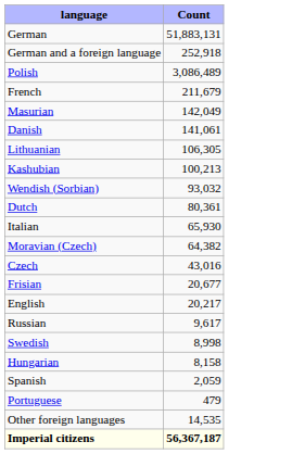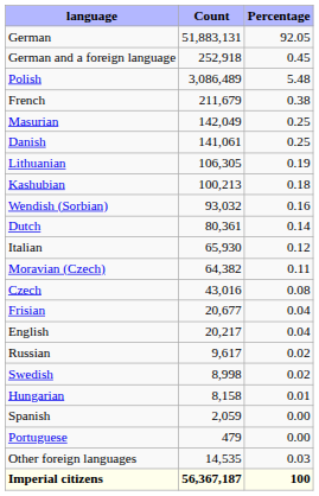 <table class="wikitable sortable toptextcells" style="text-align:left">
 <tr>
 <th style="background:#b3b7ff">language</th>
 <th style="background:#b3b7ff">Count</th>
+<th style="background:#b3b7ff">Percentage</th>
 </tr>
 <tr>
 <td>German</td>
 <td style="text-align:right">51,883,131</td>
+<td style="text-align:right">92.05</td>
 </tr>
 <tr>
 <td>German and a foreign language</td>
 <td style="text-align:right">252,918</td>
+<td style="text-align:right">0.45</td>
 </tr>
 <tr>
 <td><a href='#'>Polish</a></td>
 <td style="text-align:right">3,086,489</td>
+<td style="text-align:right">5.48</td>
 </tr>
 <tr>
 <td>French</td>
 <td style="text-align:right">211,679</td>
+<td style="text-align:right">0.38</td>
 </tr>
 <tr>
 <td><a href='#'>Masurian</a></td>
 <td style="text-align:right">142,049</td>
+<td style="text-align:right">0.25</td>
 </tr>
 <tr>
 <td><a href='#'>Danish</a></td>
 <td style="text-align:right">141,061</td>
+<td style="text-align:right">0.25</td>
 </tr>
 <tr>
 <td><a href='#'>Lithuanian</a></td>
 <td style="text-align:right">106,305</td>
+<td style="text-align:right">0.19</td>
 </tr>
 <tr>
 <td><a href='#'>Kashubian</a></td>
 <td style="text-align:right">100,213</td>
+<td style="text-align:right">0.18</td>
 </tr>
 <tr>
 <td><a href='#'>Wendish (Sorbian)</a></td>
 <td style="text-align:right">93,032</td>
+<td style="text-align:right">0.16</td>
 </tr>
 <tr>
 <td><a href='#'>Dutch</a></td>
 <td style="text-align:right">80,361</td>
+<td style="text-align:right">0.14</td>
 </tr>
 <tr>
 <td>Italian</td>
 <td style="text-align:right">65,930</td>
+<td style="text-align:right">0.12</td>
 </tr>
 <tr>
 <td><a href='#'>Moravian (Czech)</a></td>
 <td style="text-align:right">64,382</td>
+<td style="text-align:right">0.11</td>
 </tr>
 <tr>
 <td><a href='#'>Czech</a></td>
 <td style="text-align:right">43,016</td>
+<td style="text-align:right">0.08</td>
 </tr>
 <tr>
 <td><a href='#'>Frisian</a></td>
 <td style="text-align:right">20,677</td>
+<td style="text-align:right">0.04</td>
 </tr>
 <tr>
 <td>English</td>
 <td style="text-align:right">20,217</td>
+<td style="text-align:right">0.04</td>
 </tr>
 <tr>
 <td>Russian</td>
 <td style="text-align:right">9,617</td>
+<td style="text-align:right">0.02</td>
 </tr>
 <tr>
 <td><a href='#'>Swedish</a></td>
 <td style="text-align:right">8,998</td>
+<td style="text-align:right">0.02</td>
 </tr>
 <tr>
 <td><a href='#'>Hungarian</a></td>
 <td style="text-align:right">8,158</td>
+<td style="text-align:right">0.01</td>
 </tr>
 <tr>
 <td>Spanish</td>
 <td style="text-align:right">2,059</td>
+<td style="text-align:right">0.00</td>
 </tr>
 <tr>
 <td><a href='#'>Portuguese</a></td>
 <td style="text-align:right">479</td>
+<td style="text-align:right">0.00</td>
 </tr>
 <tr>
 <td>Other foreign languages</td>
 <td style="text-align:right">14,535</td>
+<td style="text-align:right">0.03</td>
 </tr>
 <tr style="background:#ffffec">
 <td><strong>Imperial citizens</strong></td>
 <td style="text-align:right"><strong>56,367,187</strong></td>
+<td style="text-align:right"><strong>100</strong></td>
 </tr>
 </table>
